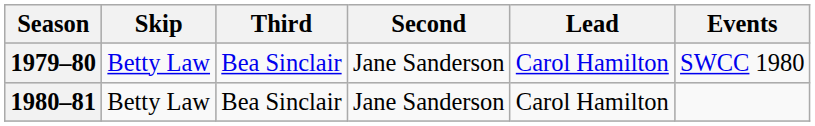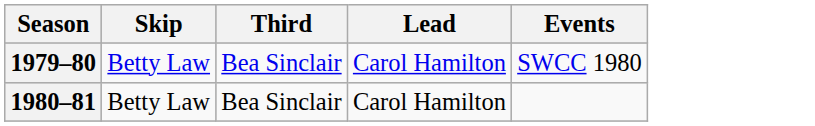 <table class="wikitable">
 <tr>
 <th scope="col">Season</th>
 <th scope="col">Skip</th>
 <th scope="col">Third</th>
-<th scope="col">Second</th>
 <th scope="col">Lead</th>
 <th scope="col">Events</th>
 </tr>
 <tr>
 <th scope="row">1979–80</th>
 <td><a href='#'>Betty Law</a></td>
 <td><a href='#'>Bea Sinclair</a></td>
-<td>Jane Sanderson</td>
 <td><a href='#'>Carol Hamilton</a></td>
 <td><a href='#'>SWCC</a> 1980 <br> </td>
 </tr>
 <tr>
 <th scope="row">1980–81</th>
 <td>Betty Law</td>
 <td>Bea Sinclair</td>
-<td>Jane Sanderson</td>
 <td>Carol Hamilton</td>
 <td> </td>
 </tr>
 </table>
